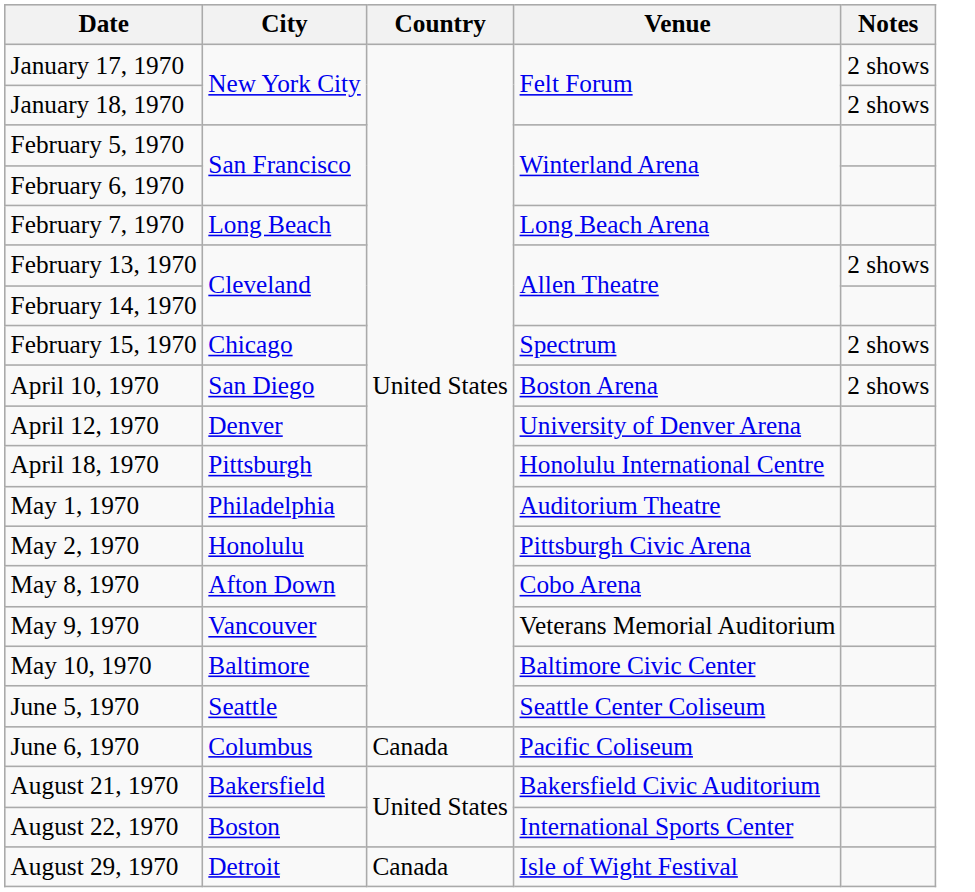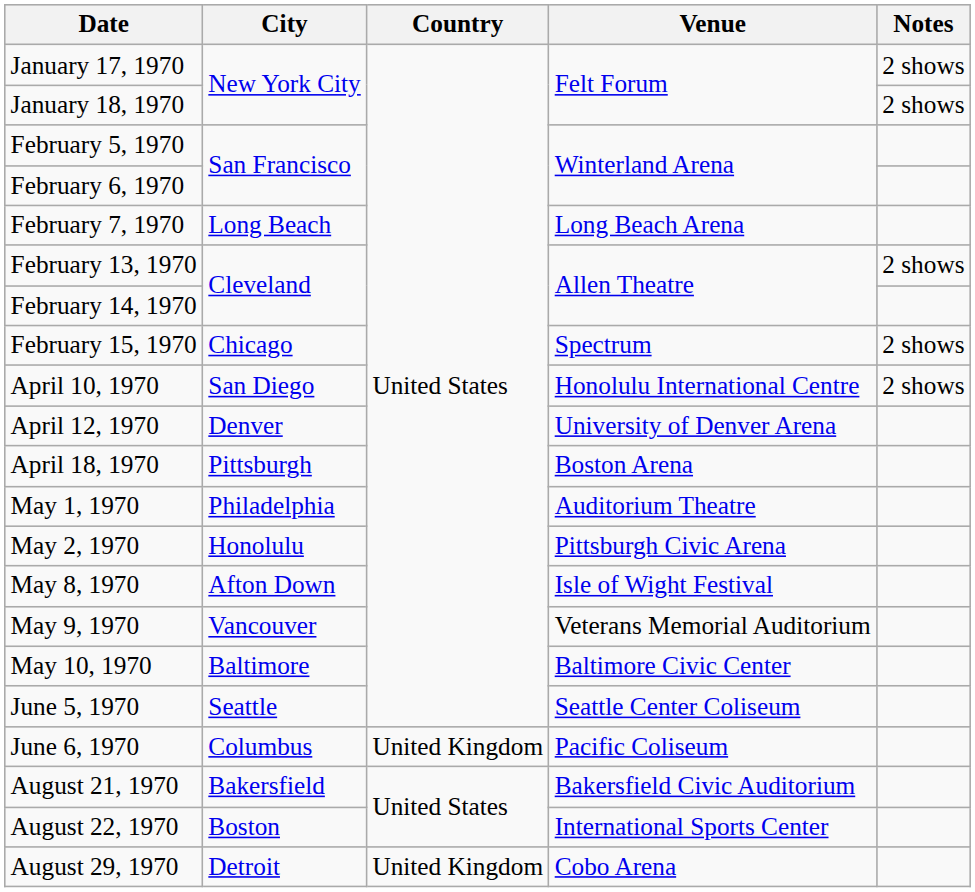 <table class="wikitable">
 <tr>
 <th>Date</th>
 <th>City</th>
 <th>Country</th>
 <th>Venue</th>
 <th>Notes</th>
 </tr>
 <tr>
 <td>January 17, 1970</td>
 <td rowspan="2"><a href='#'>New York City</a></td>
 <td rowspan="17">United States</td>
 <td rowspan="2"><a href='#'>Felt Forum</a></td>
 <td>2 shows</td>
 </tr>
 <tr>
 <td>January 18, 1970</td>
 <td>2 shows</td>
 </tr>
 <tr>
 <td>February 5, 1970</td>
 <td rowspan="2"><a href='#'>San Francisco</a></td>
 <td rowspan="2"><a href='#'>Winterland Arena</a></td>
 <td></td>
 </tr>
 <tr>
 <td>February 6, 1970</td>
 <td></td>
 </tr>
 <tr>
 <td>February 7, 1970</td>
 <td><a href='#'>Long Beach</a></td>
 <td><a href='#'>Long Beach Arena</a></td>
 <td></td>
 </tr>
 <tr>
 <td>February 13, 1970</td>
 <td rowspan="2"><a href='#'>Cleveland</a></td>
 <td rowspan="2"><a href='#'>Allen Theatre</a></td>
 <td>2 shows</td>
 </tr>
 <tr>
 <td>February 14, 1970</td>
 <td></td>
 </tr>
 <tr>
 <td>February 15, 1970</td>
 <td><a href='#'>Chicago</a></td>
 <td><a href='#'>Spectrum</a></td>
 <td>2 shows</td>
 </tr>
 <tr>
 <td>April 10, 1970</td>
 <td><a href='#'>San Diego</a></td>
-<td><a href='#'>Boston Arena</a></td>
+<td><a href='#'>Honolulu International Centre</a></td>
 <td>2 shows</td>
 </tr>
 <tr>
 <td>April 12, 1970</td>
 <td><a href='#'>Denver</a></td>
 <td><a href='#'>University of Denver Arena</a></td>
 <td></td>
 </tr>
 <tr>
 <td>April 18, 1970</td>
 <td><a href='#'>Pittsburgh</a></td>
-<td><a href='#'>Honolulu International Centre</a></td>
+<td><a href='#'>Boston Arena</a></td>
 <td></td>
 </tr>
 <tr>
 <td>May 1, 1970</td>
 <td><a href='#'>Philadelphia</a></td>
 <td><a href='#'>Auditorium Theatre</a></td>
 <td></td>
 </tr>
 <tr>
 <td>May 2, 1970</td>
 <td><a href='#'>Honolulu</a></td>
 <td><a href='#'>Pittsburgh Civic Arena</a></td>
 <td></td>
 </tr>
 <tr>
 <td>May 8, 1970</td>
 <td><a href='#'>Afton Down</a></td>
-<td><a href='#'>Cobo Arena</a></td>
+<td><a href='#'>Isle of Wight Festival</a></td>
 <td></td>
 </tr>
 <tr>
 <td>May 9, 1970</td>
 <td><a href='#'>Vancouver</a></td>
 <td>Veterans Memorial Auditorium</td>
 <td></td>
 </tr>
 <tr>
 <td>May 10, 1970</td>
 <td><a href='#'>Baltimore</a></td>
 <td><a href='#'>Baltimore Civic Center</a></td>
 <td></td>
 </tr>
 <tr>
 <td>June 5, 1970</td>
 <td><a href='#'>Seattle</a></td>
 <td><a href='#'>Seattle Center Coliseum</a></td>
 <td></td>
 </tr>
 <tr>
 <td>June 6, 1970</td>
 <td><a href='#'>Columbus</a></td>
-<td>Canada</td>
+<td>United Kingdom</td>
 <td><a href='#'>Pacific Coliseum</a></td>
 <td></td>
 </tr>
 <tr>
 <td>August 21, 1970</td>
 <td><a href='#'>Bakersfield</a></td>
 <td rowspan="2">United States</td>
 <td><a href='#'>Bakersfield Civic Auditorium</a></td>
 <td></td>
 </tr>
 <tr>
 <td>August 22, 1970</td>
 <td><a href='#'>Boston</a></td>
 <td><a href='#'>International Sports Center</a></td>
 <td></td>
 </tr>
 <tr>
 <td>August 29, 1970</td>
 <td><a href='#'>Detroit</a></td>
-<td>Canada</td>
-<td><a href='#'>Isle of Wight Festival</a></td>
+<td>United Kingdom</td>
+<td><a href='#'>Cobo Arena</a></td>
 <td></td>
 </tr>
 </table>
